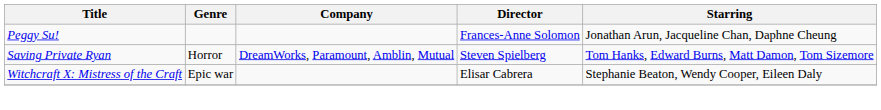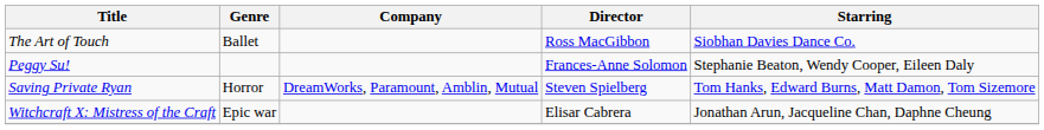 <table class="wikitable unsortable">
 <tr>
 <th>Title</th>
 <th>Genre</th>
 <th>Company</th>
 <th>Director</th>
 <th>Starring</th>
 </tr>
 <tr>
+<td><em>The Art of Touch</em></td>
+<td>Ballet</td>
+<td></td>
+<td><a href='#'>Ross MacGibbon</a></td>
+<td><a href='#'>Siobhan Davies Dance Co.</a></td>
+</tr>
+<tr>
 <td><em><a href='#'>Peggy Su!</a></em></td>
 <td></td>
 <td></td>
 <td><a href='#'>Frances-Anne Solomon</a></td>
-<td>Jonathan Arun, Jacqueline Chan, Daphne Cheung</td>
+<td>Stephanie Beaton, Wendy Cooper, Eileen Daly</td>
 </tr>
 <tr>
 <td><em><a href='#'>Saving Private Ryan</a></em></td>
 <td>Horror</td>
 <td><a href='#'>DreamWorks</a>, <a href='#'>Paramount</a>, <a href='#'>Amblin</a>, <a href='#'>Mutual</a></td>
 <td><a href='#'>Steven Spielberg</a></td>
 <td><a href='#'>Tom Hanks</a>, <a href='#'>Edward Burns</a>, <a href='#'>Matt Damon</a>, <a href='#'>Tom Sizemore</a></td>
 </tr>
 <tr>
 <td><em><a href='#'>Witchcraft X: Mistress of the Craft</a></em></td>
 <td>Epic war</td>
 <td></td>
 <td>Elisar Cabrera</td>
-<td>Stephanie Beaton, Wendy Cooper, Eileen Daly</td>
+<td>Jonathan Arun, Jacqueline Chan, Daphne Cheung</td>
 </tr>
 <tr>
 </tr>
 </table>
